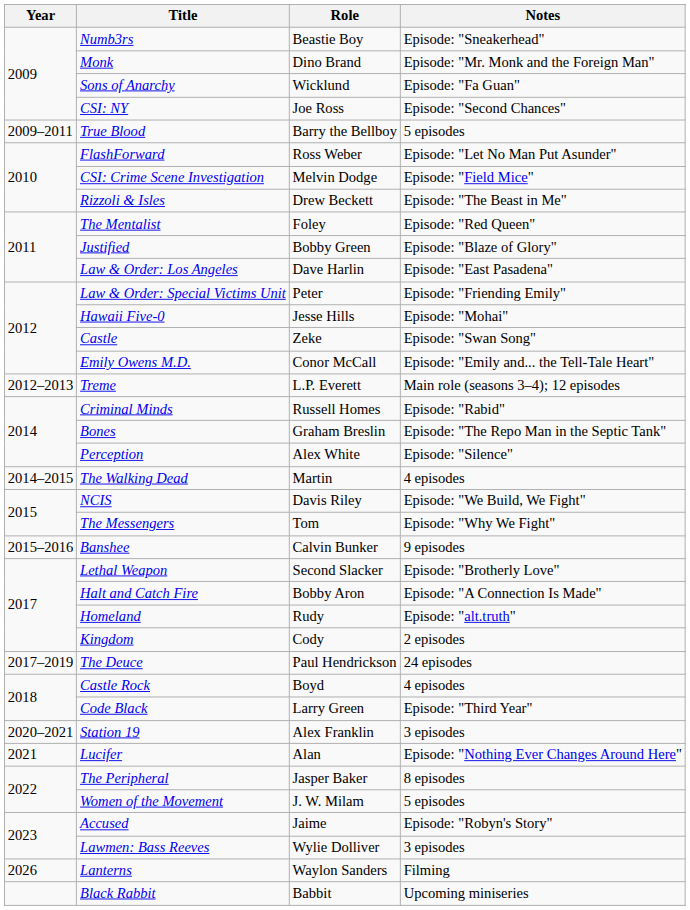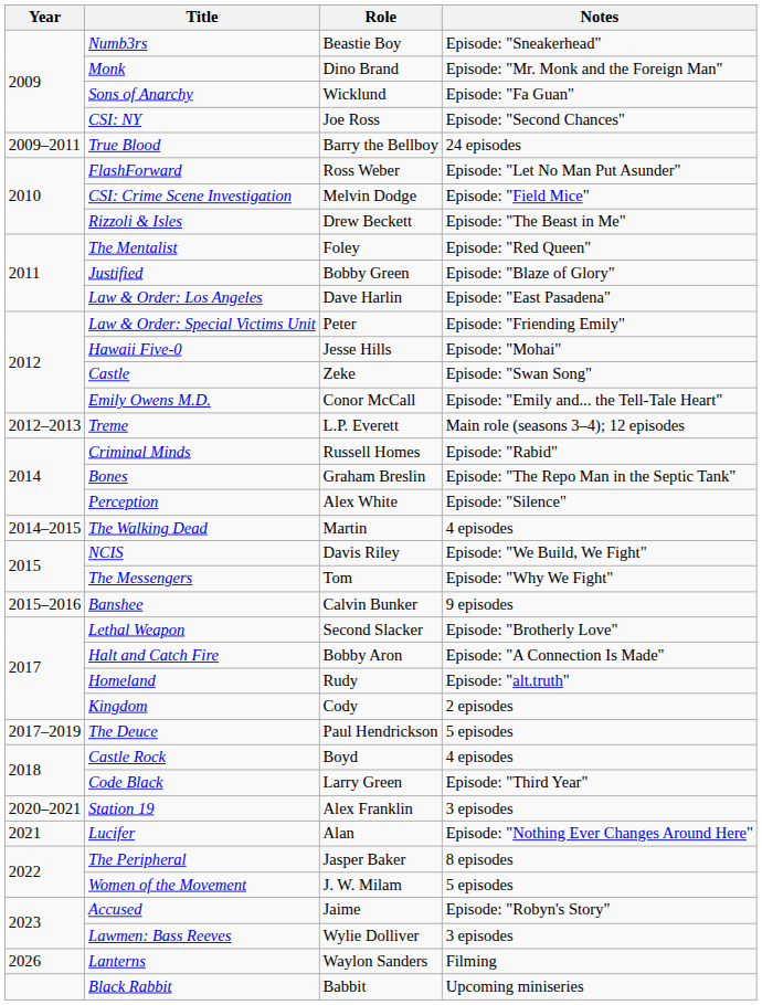 <table class="wikitable sortable">
 <tr>
 <th>Year</th>
 <th>Title</th>
 <th>Role</th>
 <th class="unsortable">Notes</th>
 </tr>
 <tr>
 <td rowspan="4">2009</td>
 <td><em><a href='#'>Numb3rs</a></em></td>
 <td>Beastie Boy</td>
 <td>Episode: "Sneakerhead"</td>
 </tr>
 <tr>
 <td><em><a href='#'>Monk</a></em></td>
 <td>Dino Brand</td>
 <td>Episode: "Mr. Monk and the Foreign Man"</td>
 </tr>
 <tr>
 <td><em><a href='#'>Sons of Anarchy</a></em></td>
 <td>Wicklund</td>
 <td>Episode: "Fa Guan"</td>
 </tr>
 <tr>
 <td><em><a href='#'>CSI: NY</a></em></td>
 <td>Joe Ross</td>
 <td>Episode: "Second Chances"</td>
 </tr>
 <tr>
 <td>2009–2011</td>
 <td><em><a href='#'>True Blood</a></em></td>
 <td>Barry the Bellboy</td>
-<td>5 episodes</td>
+<td>24 episodes</td>
 </tr>
 <tr>
 <td rowspan="3">2010</td>
 <td><em><a href='#'>FlashForward</a></em></td>
 <td>Ross Weber</td>
 <td>Episode: "Let No Man Put Asunder"</td>
 </tr>
 <tr>
 <td><em><a href='#'>CSI: Crime Scene Investigation</a></em></td>
 <td>Melvin Dodge</td>
 <td>Episode: "<a href='#'>Field Mice</a>"</td>
 </tr>
 <tr>
 <td><em><a href='#'>Rizzoli & Isles</a></em></td>
 <td>Drew Beckett</td>
 <td>Episode: "The Beast in Me"</td>
 </tr>
 <tr>
 <td rowspan="3">2011</td>
 <td><em><a href='#'>The Mentalist</a></em></td>
 <td>Foley</td>
 <td>Episode: "Red Queen"</td>
 </tr>
 <tr>
 <td><em><a href='#'>Justified</a></em></td>
 <td>Bobby Green</td>
 <td>Episode: "Blaze of Glory"</td>
 </tr>
 <tr>
 <td><em><a href='#'>Law & Order: Los Angeles</a></em></td>
 <td>Dave Harlin</td>
 <td>Episode: "East Pasadena"</td>
 </tr>
 <tr>
 <td rowspan="4">2012</td>
 <td><em><a href='#'>Law & Order: Special Victims Unit</a></em></td>
 <td>Peter</td>
 <td>Episode: "Friending Emily"</td>
 </tr>
 <tr>
 <td><em><a href='#'>Hawaii Five-0</a></em></td>
 <td>Jesse Hills</td>
 <td>Episode: "Mohai"</td>
 </tr>
 <tr>
 <td><em><a href='#'>Castle</a></em></td>
 <td>Zeke</td>
 <td>Episode: "Swan Song"</td>
 </tr>
 <tr>
 <td><em><a href='#'>Emily Owens M.D.</a></em></td>
 <td>Conor McCall</td>
 <td>Episode: "Emily and... the Tell-Tale Heart"</td>
 </tr>
 <tr>
 <td>2012–2013</td>
 <td><em><a href='#'>Treme</a></em></td>
 <td>L.P. Everett</td>
 <td>Main role (seasons 3–4); 12 episodes</td>
 </tr>
 <tr>
 <td rowspan="3">2014</td>
 <td><em><a href='#'>Criminal Minds</a></em></td>
 <td>Russell Homes</td>
 <td>Episode: "Rabid"</td>
 </tr>
 <tr>
 <td><em><a href='#'>Bones</a></em></td>
 <td>Graham Breslin</td>
 <td>Episode: "The Repo Man in the Septic Tank"</td>
 </tr>
 <tr>
 <td><em><a href='#'>Perception</a></em></td>
 <td>Alex White</td>
 <td>Episode: "Silence"</td>
 </tr>
 <tr>
 <td>2014–2015</td>
 <td><em><a href='#'>The Walking Dead</a></em></td>
 <td>Martin</td>
 <td>4 episodes</td>
 </tr>
 <tr>
 <td rowspan="2">2015</td>
 <td><em><a href='#'>NCIS</a></em></td>
 <td>Davis Riley</td>
 <td>Episode: "We Build, We Fight"</td>
 </tr>
 <tr>
 <td><em><a href='#'>The Messengers</a></em></td>
 <td>Tom</td>
 <td>Episode: "Why We Fight"</td>
 </tr>
 <tr>
 <td>2015–2016</td>
 <td><em><a href='#'>Banshee</a></em></td>
 <td>Calvin Bunker</td>
 <td>9 episodes</td>
 </tr>
 <tr>
 <td rowspan="4">2017</td>
 <td><em><a href='#'>Lethal Weapon</a></em></td>
 <td>Second Slacker</td>
 <td>Episode: "Brotherly Love"</td>
 </tr>
 <tr>
 <td><em><a href='#'>Halt and Catch Fire</a></em></td>
 <td>Bobby Aron</td>
 <td>Episode: "A Connection Is Made"</td>
 </tr>
 <tr>
 <td><em><a href='#'>Homeland</a></em></td>
 <td>Rudy</td>
 <td>Episode: "<a href='#'>alt.truth</a>"</td>
 </tr>
 <tr>
 <td><em><a href='#'>Kingdom</a></em></td>
 <td>Cody</td>
 <td>2 episodes</td>
 </tr>
 <tr>
 <td>2017–2019</td>
 <td><em><a href='#'>The Deuce</a></em></td>
 <td>Paul Hendrickson</td>
-<td>24 episodes</td>
+<td>5 episodes</td>
 </tr>
 <tr>
 <td rowspan="2">2018</td>
 <td><em><a href='#'>Castle Rock</a></em></td>
 <td>Boyd</td>
 <td>4 episodes</td>
 </tr>
 <tr>
 <td><em><a href='#'>Code Black</a></em></td>
 <td>Larry Green</td>
 <td>Episode: "Third Year"</td>
 </tr>
 <tr>
 <td>2020–2021</td>
 <td><em><a href='#'>Station 19</a></em></td>
 <td>Alex Franklin</td>
 <td>3 episodes</td>
 </tr>
 <tr>
 <td>2021</td>
 <td><em><a href='#'>Lucifer</a></em></td>
 <td>Alan</td>
 <td>Episode: "<a href='#'>Nothing Ever Changes Around Here</a>"</td>
 </tr>
 <tr>
 <td rowspan="2">2022</td>
 <td><em><a href='#'>The Peripheral</a></em></td>
 <td>Jasper Baker</td>
 <td>8 episodes</td>
 </tr>
 <tr>
 <td><em><a href='#'>Women of the Movement</a></em></td>
 <td>J. W. Milam</td>
 <td>5 episodes</td>
 </tr>
 <tr>
 <td rowspan="2">2023</td>
 <td><em><a href='#'>Accused</a></em></td>
 <td>Jaime</td>
 <td>Episode: "Robyn's Story"</td>
 </tr>
 <tr>
 <td><em><a href='#'>Lawmen: Bass Reeves</a></em></td>
 <td>Wylie Dolliver</td>
 <td>3 episodes</td>
 </tr>
 <tr>
 <td>2026</td>
 <td><em><a href='#'>Lanterns</a></em></td>
 <td>Waylon Sanders</td>
 <td>Filming</td>
 </tr>
 <tr>
 <td></td>
 <td><em><a href='#'>Black Rabbit</a></em></td>
 <td>Babbit</td>
 <td>Upcoming miniseries</td>
 </tr>
 </table>
